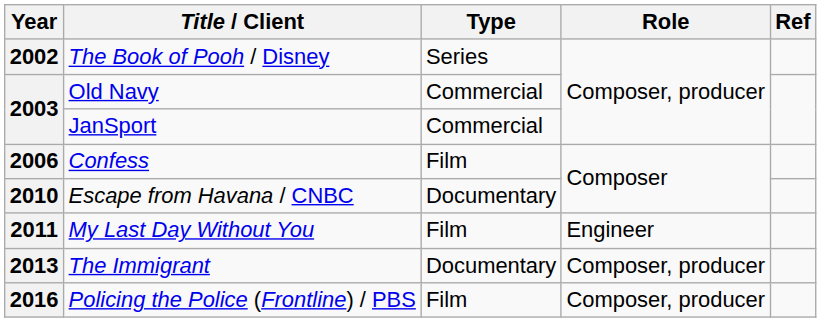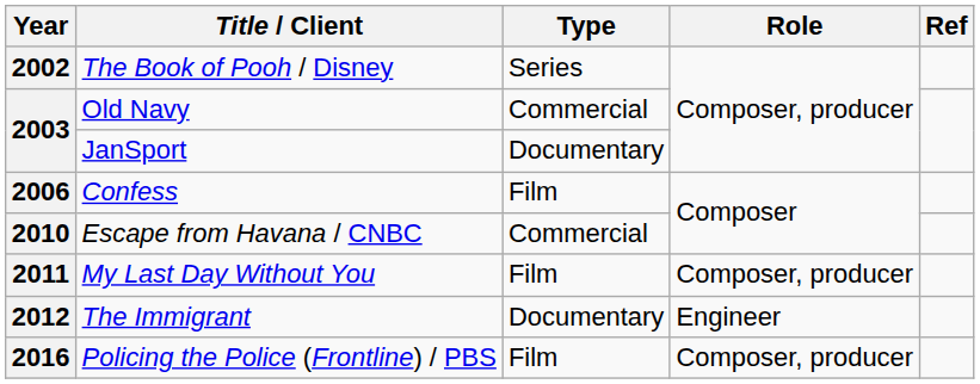 <table class="wikitable sortable">
 <tr>
 <th>Year</th>
 <th><em>Title</em> / Client</th>
 <th>Type</th>
 <th>Role</th>
 <th class="unsortable">Ref</th>
 </tr>
 <tr>
 <th scope="col">2002</th>
 <td><em><a href='#'>The Book of Pooh</a></em> / <a href='#'>Disney</a></td>
 <td>Series</td>
 <td rowspan="3">Composer, producer</td>
 <td></td>
 </tr>
 <tr>
 <th rowspan="2" scope="col">2003</th>
 <td><a href='#'>Old Navy</a></td>
 <td>Commercial</td>
 <td rowspan="2"></td>
 </tr>
 <tr>
 <td><a href='#'>JanSport</a></td>
-<td>Commercial</td>
+<td>Documentary</td>
 </tr>
 <tr>
 <th scope="col">2006</th>
 <td><em><a href='#'>Confess</a></em></td>
 <td>Film</td>
 <td rowspan="2">Composer</td>
 <td></td>
 </tr>
 <tr>
 <th scope="col">2010</th>
 <td><em>Escape from Havana</em> / <a href='#'>CNBC</a></td>
-<td>Documentary</td>
+<td>Commercial</td>
 <td></td>
 </tr>
 <tr>
 <th scope="col">2011</th>
 <td><em><a href='#'>My Last Day Without You</a></em></td>
 <td>Film</td>
-<td>Engineer</td>
+<td>Composer, producer</td>
 <td></td>
 </tr>
 <tr>
-<th scope="col">2013</th>
+<th scope="col">2012</th>
 <td><em><a href='#'>The Immigrant</a></em></td>
 <td>Documentary</td>
-<td>Composer, producer</td>
+<td>Engineer</td>
 <td></td>
 </tr>
 <tr>
 <th scope="col">2016</th>
 <td><em><a href='#'>Policing the Police</a></em> (<em><a href='#'>Frontline</a></em>) / <a href='#'>PBS</a></td>
 <td>Film</td>
 <td>Composer, producer</td>
 <td></td>
 </tr>
 </table>
